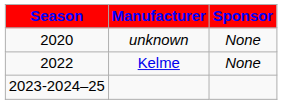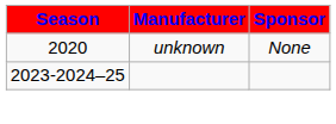 <table class="wikitable" style="text-align:center;margin-left:1em;float:center">
 <tr>
 <th style="background:red; color:Blue;">Season</th>
 <th style="background:red; color:Blue;">Manufacturer</th>
 <th style="background:red; color:Blue;">Sponsor</th>
 </tr>
 <tr>
 <td>2020</td>
 <td><em>unknown</em></td>
 <td><em>None</em></td>
 </tr>
 <tr>
-<td>2022</td>
-<td><a href='#'>Kelme</a></td>
-<td><em>None</em></td>
-</tr>
-<tr>
 <td>2023-2024–25</td>
 <td></td>
 <td></td>
 </tr>
 </table>
